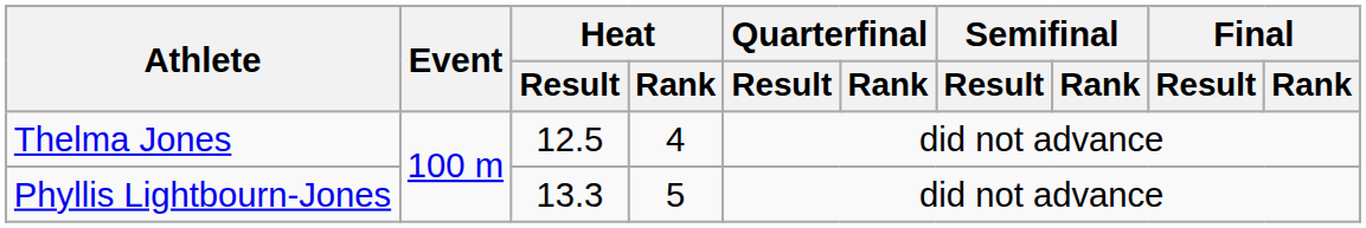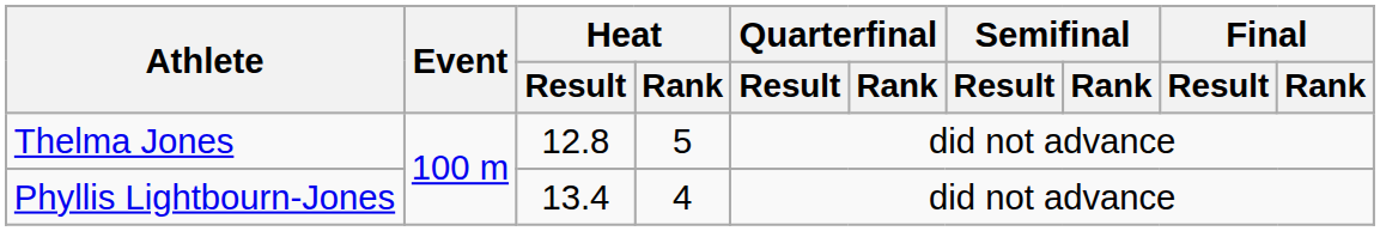 <table class="wikitable" style="font-size:90%">
 <tr>
 <th rowspan="2">Athlete</th>
 <th rowspan="2">Event</th>
 <th colspan="2">Heat</th>
 <th colspan="2">Quarterfinal</th>
 <th colspan="2">Semifinal</th>
 <th colspan="2">Final</th>
 </tr>
 <tr style="font-size:95%">
 <th>Result</th>
 <th>Rank</th>
 <th>Result</th>
 <th>Rank</th>
 <th>Result</th>
 <th>Rank</th>
 <th>Result</th>
 <th>Rank</th>
 </tr>
 <tr align=center>
 <td align=left><a href='#'>Thelma Jones</a></td>
 <td align=left rowspan=2><a href='#'>100 m</a></td>
-<td>12.5</td>
-<td>4</td>
+<td>12.8</td>
+<td>5</td>
 <td colspan=6>did not advance</td>
 </tr>
 <tr align=center>
 <td align=left><a href='#'>Phyllis Lightbourn-Jones</a></td>
-<td>13.3</td>
-<td>5</td>
+<td>13.4</td>
+<td>4</td>
 <td colspan=6>did not advance</td>
 </tr>
 </table>
